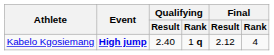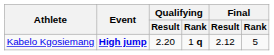 <table class="wikitable" style="font-size:90%">
 <tr>
 <th rowspan="2">Athlete</th>
 <th rowspan="2">Event</th>
 <th colspan="2">Qualifying</th>
 <th colspan="2">Final</th>
 </tr>
 <tr style="font-size:95%">
 <th>Result</th>
 <th>Rank</th>
 <th>Result</th>
 <th>Rank</th>
 </tr>
 <tr align=center>
 <td align=left><a href='#'>Kabelo Kgosiemang</a></td>
 <td align=left><strong><a href='#'>High jump</a></strong></td>
-<td>2.40</td>
+<td>2.20</td>
 <td>1 <strong>q</strong></td>
 <td>2.12</td>
-<td>4</td>
+<td>5</td>
 </tr>
 </table>
